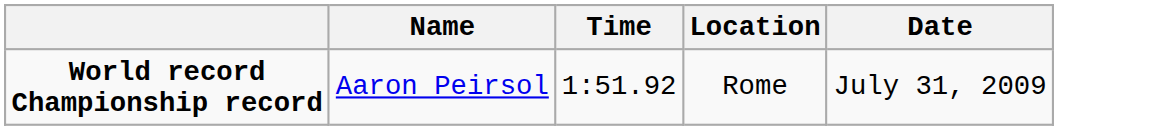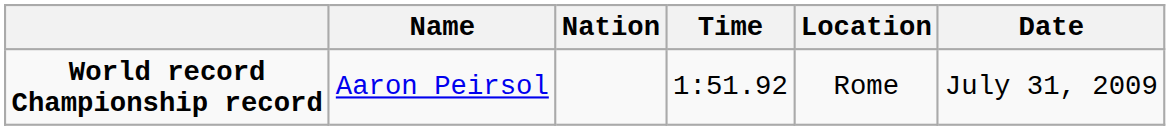 <table class=wikitable style=text-align:center>
 <tr>
 <th></th>
 <th>Name</th>
+<th>Nation</th>
 <th>Time</th>
 <th>Location</th>
 <th>Date</th>
 </tr>
 <tr>
 <td><strong>World record</strong> <br> <strong>Championship record</strong></td>
 <td><a href='#'>Aaron Peirsol</a></td>
+<td></td>
 <td align=left>1:51.92</td>
 <td>Rome</td>
 <td>July 31, 2009</td>
 </tr>
 </table>
